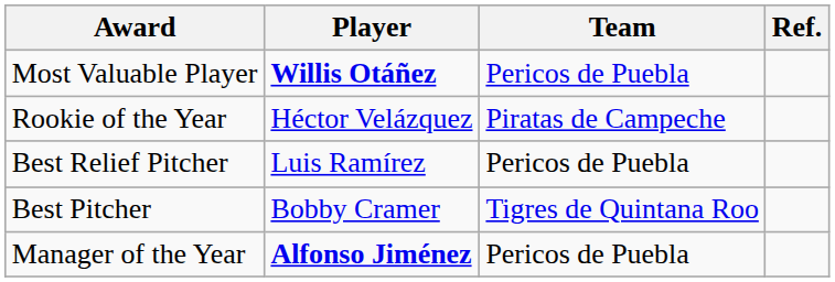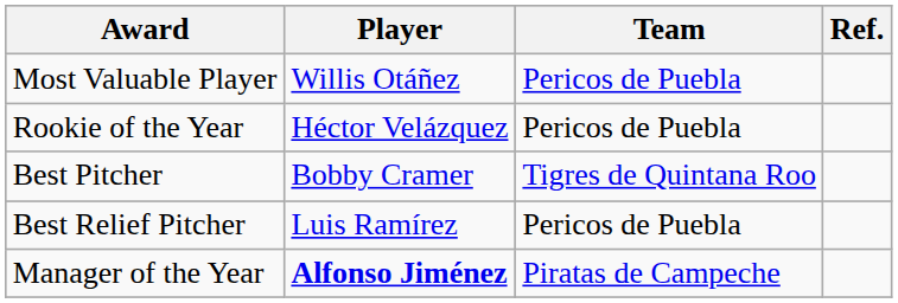 <table class="wikitable">
 <tr>
 <th>Award</th>
 <th>Player</th>
 <th>Team</th>
 <th>Ref.</th>
 </tr>
 <tr>
 <td scope="row">Most Valuable Player</td>
-<td><strong> <a href='#'>Willis Otáñez</a></strong></td>
+<td> <a href='#'>Willis Otáñez</a></td>
 <td><a href='#'>Pericos de Puebla</a></td>
 <td align=center></td>
 </tr>
 <tr>
 <td scope="row">Rookie of the Year</td>
 <td> <a href='#'>Héctor Velázquez</a></td>
-<td><a href='#'>Piratas de Campeche</a></td>
-<td align=center></td>
-</tr>
-<tr>
-<td scope="row">Best Relief Pitcher</td>
-<td> <a href='#'>Luis Ramírez</a></td>
 <td>Pericos de Puebla</td>
 <td align=center></td>
 </tr>
 <tr>
 <td scope="row">Best Pitcher</td>
 <td> <a href='#'>Bobby Cramer</a></td>
 <td><a href='#'>Tigres de Quintana Roo</a></td>
 <td align=center></td>
 </tr>
 <tr>
-<td scope="row">Manager of the Year</td>
-<td><strong> <a href='#'>Alfonso Jiménez</a></strong></td>
+<td scope="row">Best Relief Pitcher</td>
+<td> <a href='#'>Luis Ramírez</a></td>
 <td>Pericos de Puebla</td>
 <td align=center></td>
 </tr>
+<tr>
+<td scope="row">Manager of the Year</td>
+<td><strong> <a href='#'>Alfonso Jiménez</a></strong></td>
+<td><a href='#'>Piratas de Campeche</a></td>
+<td align=center></td>
+</tr>
 </table>
